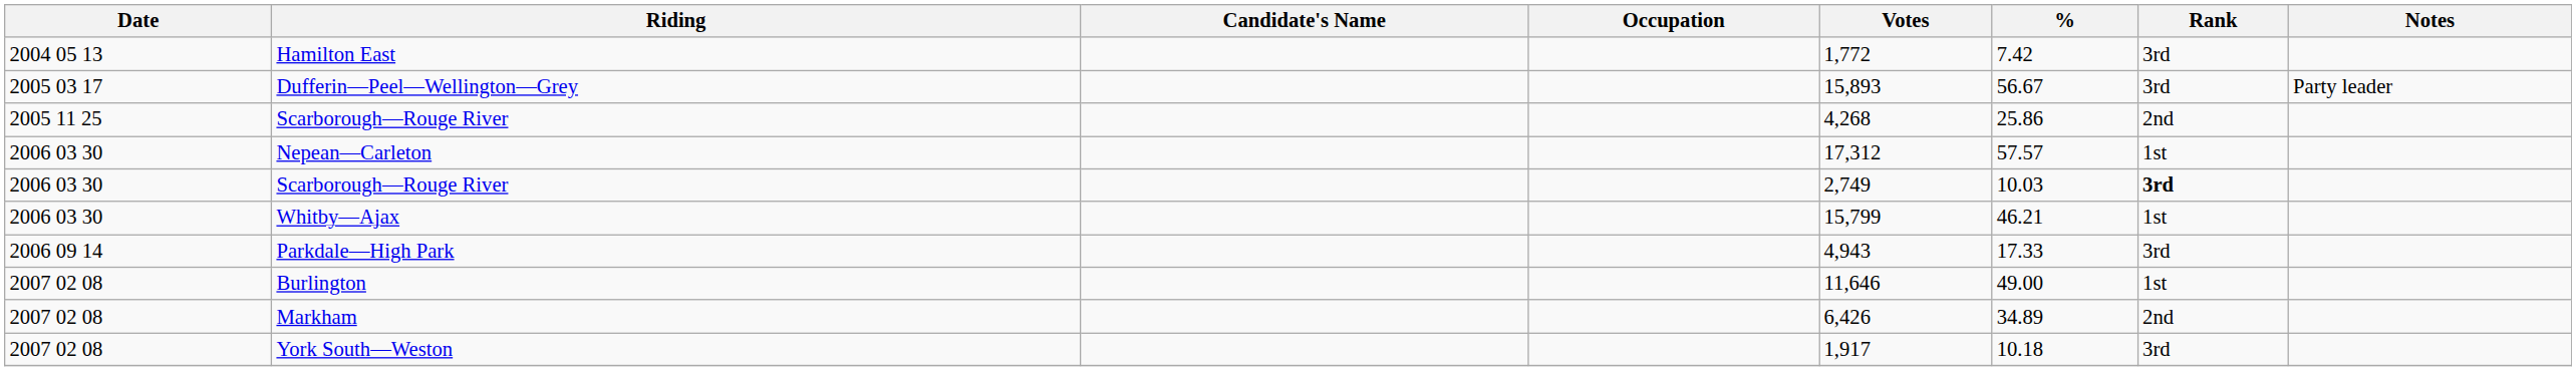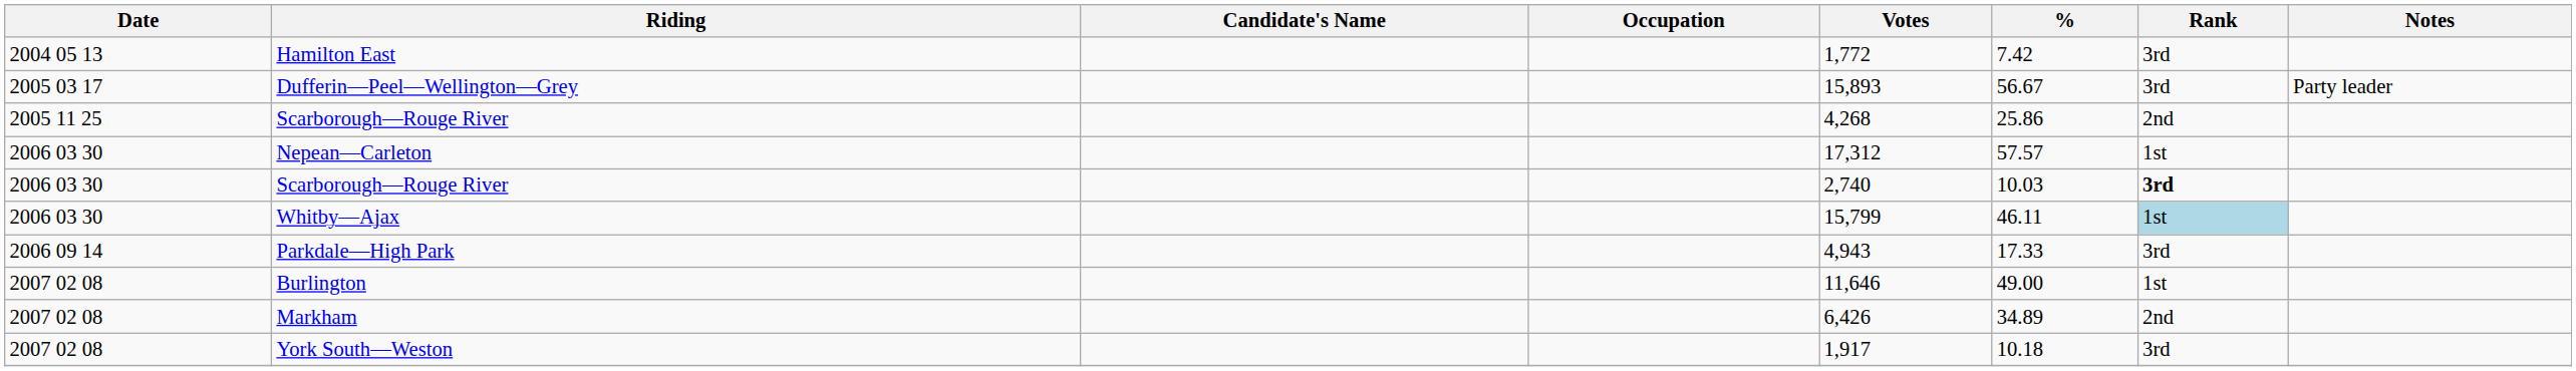 <table class="wikitable sortable" width="100%">
 <tr>
 <th>Date</th>
 <th>Riding</th>
 <th>Candidate's Name</th>
 <th>Occupation</th>
 <th>Votes</th>
 <th>%</th>
 <th>Rank</th>
 <th>Notes</th>
 </tr>
 <tr>
 <td>2004 05 13</td>
 <td><a href='#'>Hamilton East</a></td>
 <td></td>
 <td></td>
 <td>1,772</td>
 <td>7.42</td>
 <td>3rd</td>
 <td></td>
 </tr>
 <tr>
 <td>2005 03 17</td>
 <td><a href='#'>Dufferin—Peel—Wellington—Grey</a></td>
 <td></td>
 <td></td>
 <td>15,893</td>
 <td>56.67</td>
 <td>3rd</td>
 <td>Party leader</td>
 </tr>
 <tr>
 <td>2005 11 25</td>
 <td><a href='#'>Scarborough—Rouge River</a></td>
 <td></td>
 <td></td>
 <td>4,268</td>
 <td>25.86</td>
 <td>2nd</td>
 <td></td>
 </tr>
 <tr>
 <td>2006 03 30</td>
 <td><a href='#'>Nepean—Carleton</a></td>
 <td></td>
 <td></td>
 <td>17,312</td>
 <td>57.57</td>
 <td>1st</td>
 <td></td>
 </tr>
 <tr>
 <td>2006 03 30</td>
 <td><a href='#'>Scarborough—Rouge River</a></td>
 <td></td>
 <td></td>
-<td>2,749</td>
+<td>2,740</td>
 <td>10.03</td>
 <td><strong>3rd</strong></td>
 <td></td>
 </tr>
 <tr>
 <td>2006 03 30</td>
 <td><a href='#'>Whitby—Ajax</a></td>
 <td></td>
 <td></td>
 <td>15,799</td>
-<td>46.21</td>
-<td>1st</td>
+<td>46.11</td>
+<td style="background: lightblue;">1st</td>
 <td></td>
 </tr>
 <tr>
 <td>2006 09 14</td>
 <td><a href='#'>Parkdale—High Park</a></td>
 <td></td>
 <td></td>
 <td>4,943</td>
 <td>17.33</td>
 <td>3rd</td>
 <td></td>
 </tr>
 <tr>
 <td>2007 02 08</td>
 <td><a href='#'>Burlington</a></td>
 <td></td>
 <td></td>
 <td>11,646</td>
 <td>49.00</td>
 <td>1st</td>
 <td></td>
 </tr>
 <tr>
 <td>2007 02 08</td>
 <td><a href='#'>Markham</a></td>
 <td></td>
 <td></td>
 <td>6,426</td>
 <td>34.89</td>
 <td>2nd</td>
 <td></td>
 </tr>
 <tr>
 <td>2007 02 08</td>
 <td><a href='#'>York South—Weston</a></td>
 <td></td>
 <td></td>
 <td>1,917</td>
 <td>10.18</td>
 <td>3rd</td>
 <td></td>
 </tr>
 <tr>
 </tr>
 </table>
